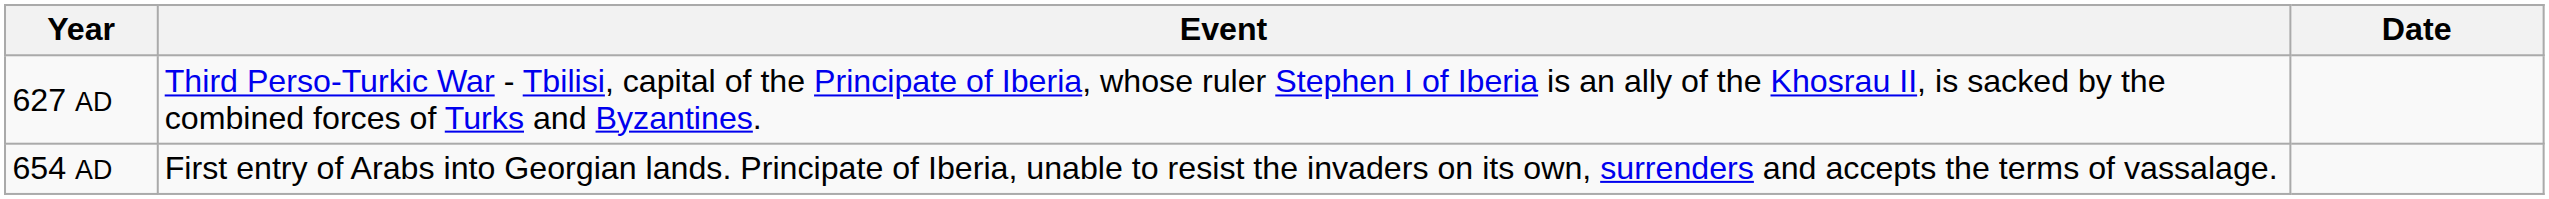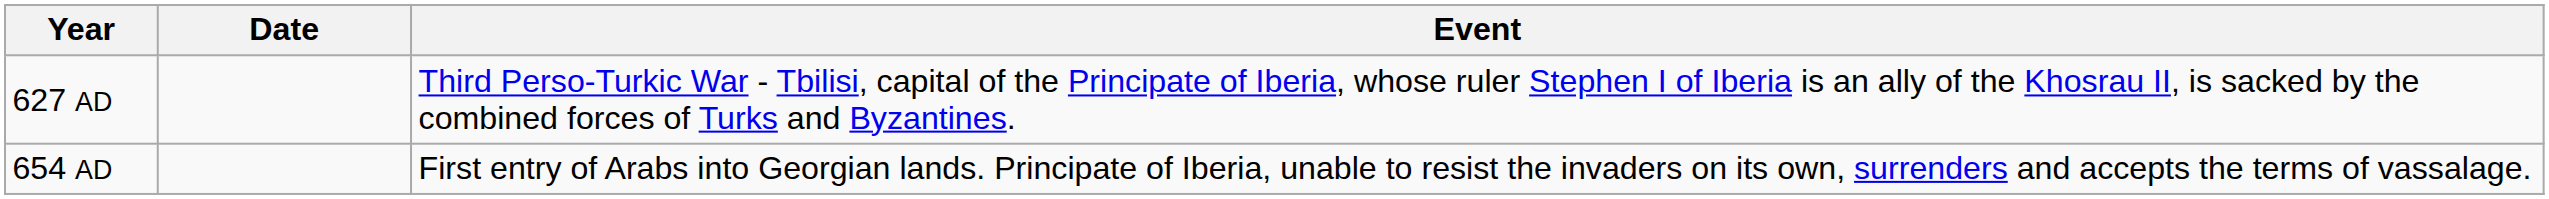 <table class="wikitable" width="100%">
 <tr>
 <th style="width:6%">Year</th>
+<th style="width:10%">Date</th>
 <th>Event</th>
-<th style="width:10%">Date</th>
 </tr>
 <tr>
 <td>627 <small>AD</small></td>
+<td></td>
 <td><a href='#'>Third Perso-Turkic War</a> - <a href='#'>Tbilisi</a>, capital of the <a href='#'>Principate of Iberia</a>, whose ruler <a href='#'>Stephen I of Iberia</a> is an ally of the <a href='#'>Khosrau II</a>, is sacked by the combined forces of <a href='#'>Turks</a> and <a href='#'>Byzantines</a>.</td>
-<td></td>
 </tr>
 <tr>
 <td>654 <small>AD</small></td>
+<td></td>
 <td>First entry of Arabs into Georgian lands. Principate of Iberia, unable to resist the invaders on its own, <a href='#'>surrenders</a> and accepts the terms of vassalage.</td>
-<td></td>
 </tr>
 </table>
